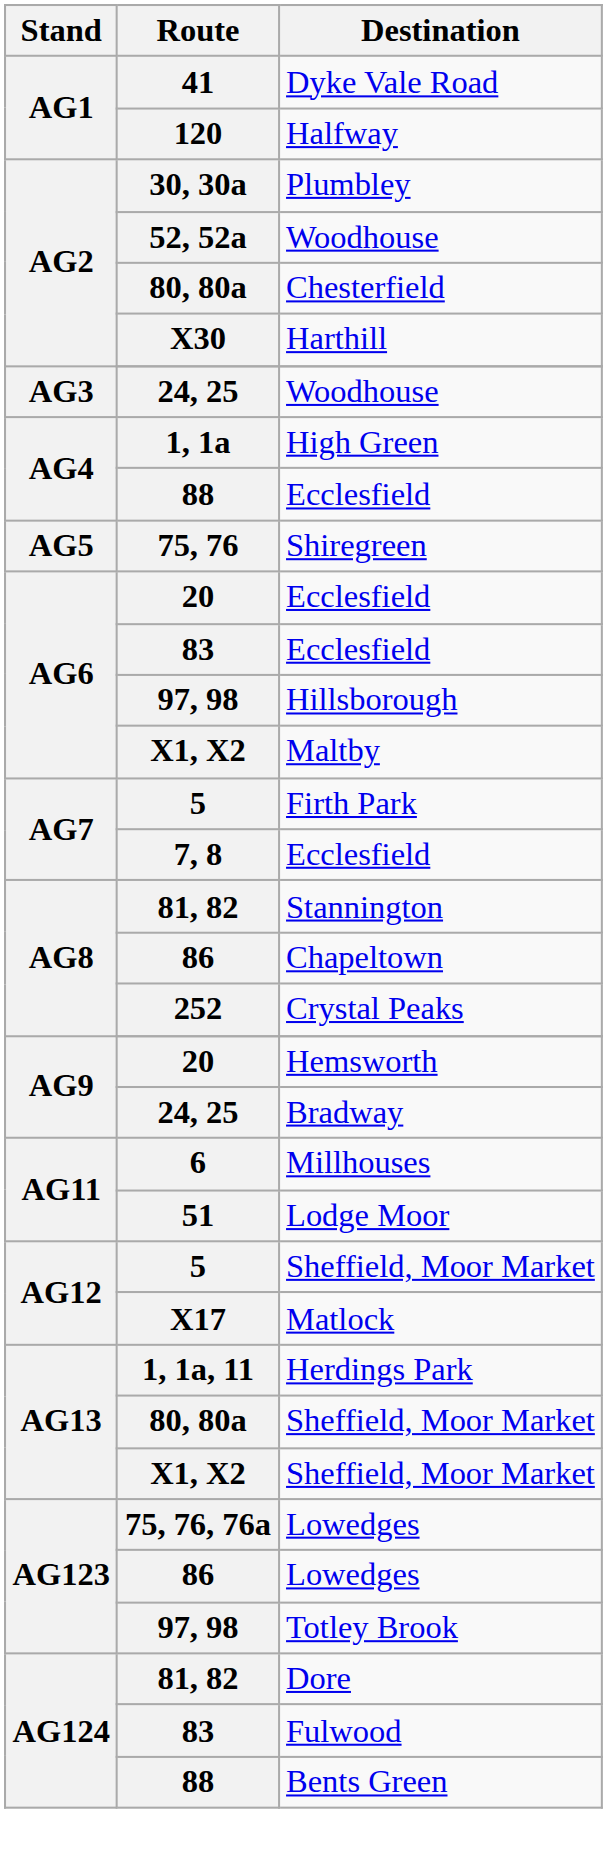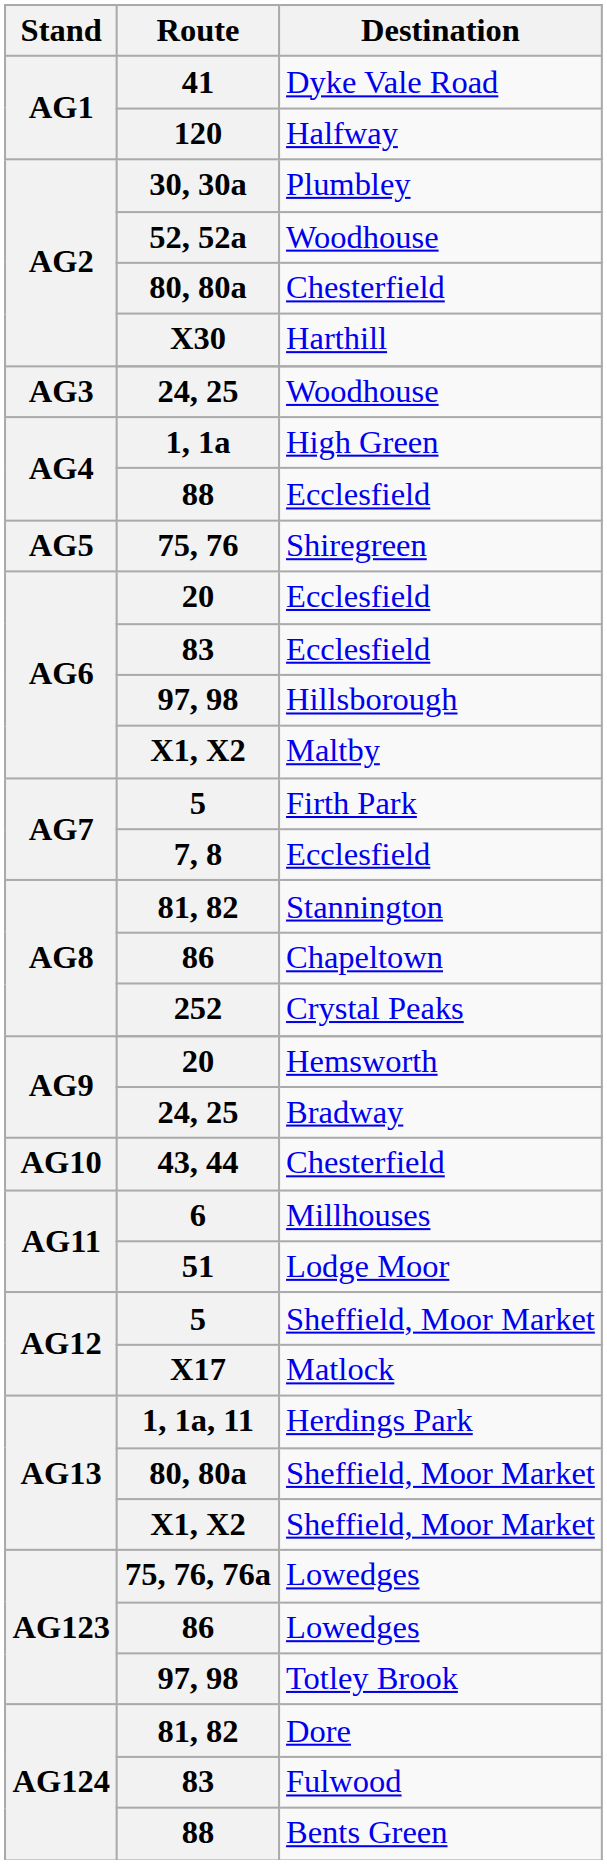 <table class="wikitable">
 <tr>
 <th><strong>Stand</strong></th>
 <th><strong>Route</strong></th>
 <th><strong>Destination</strong></th>
 </tr>
 <tr>
 <th rowspan="2">AG1</th>
 <th>41</th>
 <td><a href='#'>Dyke Vale Road</a>  </td>
 </tr>
 <tr>
 <th>120</th>
 <td><a href='#'>Halfway</a>   </td>
 </tr>
 <tr>
 <th rowspan="4">AG2</th>
 <th>30, 30a</th>
 <td><a href='#'>Plumbley</a>  </td>
 </tr>
 <tr>
 <th>52, 52a</th>
 <td><a href='#'>Woodhouse</a>   </td>
 </tr>
 <tr>
 <th>80, 80a</th>
 <td><a href='#'>Chesterfield</a>   </td>
 </tr>
 <tr>
 <th>X30</th>
 <td><a href='#'>Harthill</a>  </td>
 </tr>
 <tr>
 <th rowspan="2">AG3</th>
 </tr>
 <tr>
 <th>24, 25</th>
 <td><a href='#'>Woodhouse</a>   </td>
 </tr>
 <tr>
 <th rowspan="2">AG4</th>
 <th>1, 1a</th>
 <td><a href='#'>High Green</a>  </td>
 </tr>
 <tr>
 <th>88</th>
 <td><a href='#'>Ecclesfield</a>  </td>
 </tr>
 <tr>
 <th>AG5</th>
 <th>75, 76</th>
 <td><a href='#'>Shiregreen</a>  </td>
 </tr>
 <tr>
 <th rowspan="4">AG6</th>
 <th>20</th>
 <td><a href='#'>Ecclesfield</a>  </td>
 </tr>
 <tr>
 <th>83</th>
 <td><a href='#'>Ecclesfield</a>  </td>
 </tr>
 <tr>
 <th>97, 98</th>
 <td><a href='#'>Hillsborough</a>    </td>
 </tr>
 <tr>
 <th>X1, X2</th>
 <td><a href='#'>Maltby</a>  </td>
 </tr>
 <tr>
 <th rowspan="2">AG7</th>
 <th>5</th>
 <td><a href='#'>Firth Park</a>  </td>
 </tr>
 <tr>
 <th>7, 8</th>
 <td><a href='#'>Ecclesfield</a>  </td>
 </tr>
 <tr>
 <th rowspan="3">AG8</th>
 <th>81, 82</th>
 <td><a href='#'>Stannington</a>  </td>
 </tr>
 <tr>
 <th>86</th>
 <td><a href='#'>Chapeltown</a>   </td>
 </tr>
 <tr>
 <th>252</th>
 <td><a href='#'>Crystal Peaks</a>    </td>
 </tr>
 <tr>
 <th rowspan="3">AG9</th>
 </tr>
 <tr>
 <th>20</th>
 <td><a href='#'>Hemsworth</a>  </td>
 </tr>
 <tr>
 <th>24, 25</th>
 <td><a href='#'>Bradway</a>  </td>
 </tr>
 <tr>
+<th>AG10</th>
+<th>43, 44</th>
+<td><a href='#'>Chesterfield</a>   </td>
+</tr>
+<tr>
 <th rowspan="2">AG11</th>
 <th>6</th>
 <td><a href='#'>Millhouses</a>  </td>
 </tr>
 <tr>
 <th>51</th>
 <td><a href='#'>Lodge Moor</a>  </td>
 </tr>
 <tr>
 <th rowspan="2">AG12</th>
 <th>5</th>
 <td><a href='#'>Sheffield, Moor Market</a>   </td>
 </tr>
 <tr>
 <th>X17</th>
 <td><a href='#'>Matlock</a>   </td>
 </tr>
 <tr>
 <th rowspan="3">AG13</th>
 <th>1, 1a, 11</th>
 <td><a href='#'>Herdings Park</a>   </td>
 </tr>
 <tr>
 <th>80, 80a</th>
 <td><a href='#'>Sheffield, Moor Market</a>   </td>
 </tr>
 <tr>
 <th>X1, X2</th>
 <td><a href='#'>Sheffield, Moor Market</a>   </td>
 </tr>
 <tr>
 <th rowspan="3">AG123</th>
 <th>75, 76, 76a</th>
 <td><a href='#'>Lowedges</a>  </td>
 </tr>
 <tr>
 <th>86</th>
 <td><a href='#'>Lowedges</a>  </td>
 </tr>
 <tr>
 <th>97, 98</th>
 <td><a href='#'>Totley Brook</a>  </td>
 </tr>
 <tr>
 <th rowspan="3">AG124</th>
 <th>81, 82</th>
 <td><a href='#'>Dore</a>  </td>
 </tr>
 <tr>
 <th>83</th>
 <td><a href='#'>Fulwood</a>  </td>
 </tr>
 <tr>
 <th>88</th>
 <td><a href='#'>Bents Green</a>  </td>
 </tr>
 </table>
